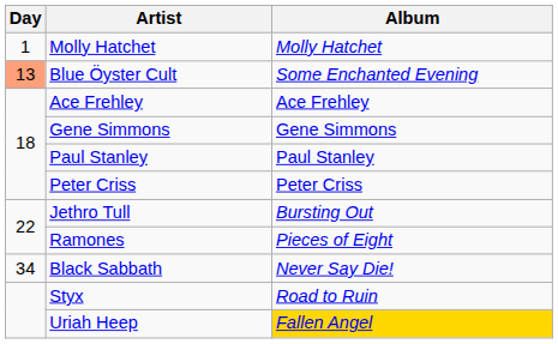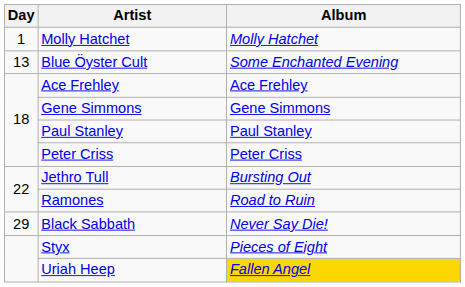 <table class="wikitable" border="1">
 <tr>
 <th>Day</th>
 <th width="200">Artist</th>
 <th width="250">Album</th>
 </tr>
 <tr>
 <td style="text-align:center;" rowspan="1">1</td>
 <td><a href='#'>Molly Hatchet</a></td>
 <td><em><a href='#'>Molly Hatchet</a></em></td>
 </tr>
 <tr>
-<td style="background: lightsalmon; text-align:center;" rowspan="1">13</td>
+<td style="text-align:center;" rowspan="1">13</td>
 <td><a href='#'>Blue Öyster Cult</a></td>
 <td><em><a href='#'>Some Enchanted Evening</a></em></td>
 </tr>
 <tr>
 <td rowspan="4" style="text-align:center;">18</td>
 <td><a href='#'>Ace Frehley</a></td>
 <td><a href='#'>Ace Frehley</a></td>
 </tr>
 <tr>
 <td><a href='#'>Gene Simmons</a></td>
 <td><a href='#'>Gene Simmons</a></td>
 </tr>
 <tr>
 <td><a href='#'>Paul Stanley</a></td>
 <td><a href='#'>Paul Stanley</a></td>
 </tr>
 <tr>
 <td><a href='#'>Peter Criss</a></td>
 <td><a href='#'>Peter Criss</a></td>
 </tr>
 <tr>
 <td rowspan="2" style="text-align:center;">22</td>
 <td><a href='#'>Jethro Tull</a></td>
 <td><em><a href='#'>Bursting Out</a></em></td>
 </tr>
 <tr>
 <td><a href='#'>Ramones</a></td>
-<td><em><a href='#'>Pieces of Eight</a></em></td>
+<td><em><a href='#'>Road to Ruin</a></em></td>
 </tr>
 <tr>
-<td style="text-align:center;" rowspan="1">34</td>
+<td style="text-align:center;" rowspan="1">29</td>
 <td><a href='#'>Black Sabbath</a></td>
 <td><em><a href='#'>Never Say Die!</a></em></td>
 </tr>
 <tr>
 <td rowspan="2" style="text-align:center;"></td>
 <td><a href='#'>Styx</a></td>
-<td><em><a href='#'>Road to Ruin</a></em></td>
+<td><em><a href='#'>Pieces of Eight</a></em></td>
 </tr>
 <tr>
 <td><a href='#'>Uriah Heep</a></td>
 <td style="background: gold;"><em><a href='#'>Fallen Angel</a></em></td>
 </tr>
 </table>
